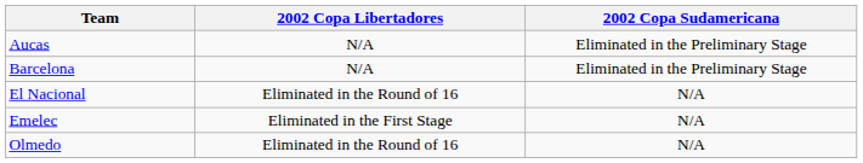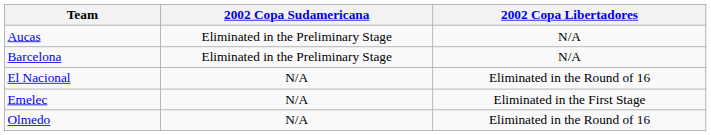 <table class="wikitable">
 <tr>
 <th style="width:16%;">Team</th>
+<th style="width:28%;"><a href='#'>2002 Copa Sudamericana</a></th>
 <th style="width:28%;"><a href='#'>2002 Copa Libertadores</a></th>
-<th style="width:28%;"><a href='#'>2002 Copa Sudamericana</a></th>
 </tr>
 <tr style="text-align:center;">
 <td align="left"><a href='#'>Aucas</a></td>
+<td>Eliminated in the Preliminary Stage</td>
 <td>N/A</td>
-<td>Eliminated in the Preliminary Stage</td>
 </tr>
 <tr style="text-align:center;">
 <td align="left"><a href='#'>Barcelona</a></td>
+<td>Eliminated in the Preliminary Stage</td>
 <td>N/A</td>
-<td>Eliminated in the Preliminary Stage</td>
 </tr>
 <tr style="text-align:center;">
 <td align="left"><a href='#'>El Nacional</a></td>
+<td>N/A</td>
 <td>Eliminated in the Round of 16</td>
-<td>N/A</td>
 </tr>
 <tr style="text-align:center;">
 <td align="left"><a href='#'>Emelec</a></td>
+<td>N/A</td>
 <td>Eliminated in the First Stage</td>
-<td>N/A</td>
 </tr>
 <tr style="text-align:center;">
 <td align="left"><a href='#'>Olmedo</a></td>
+<td>N/A</td>
 <td>Eliminated in the Round of 16</td>
-<td>N/A</td>
 </tr>
 </table>
